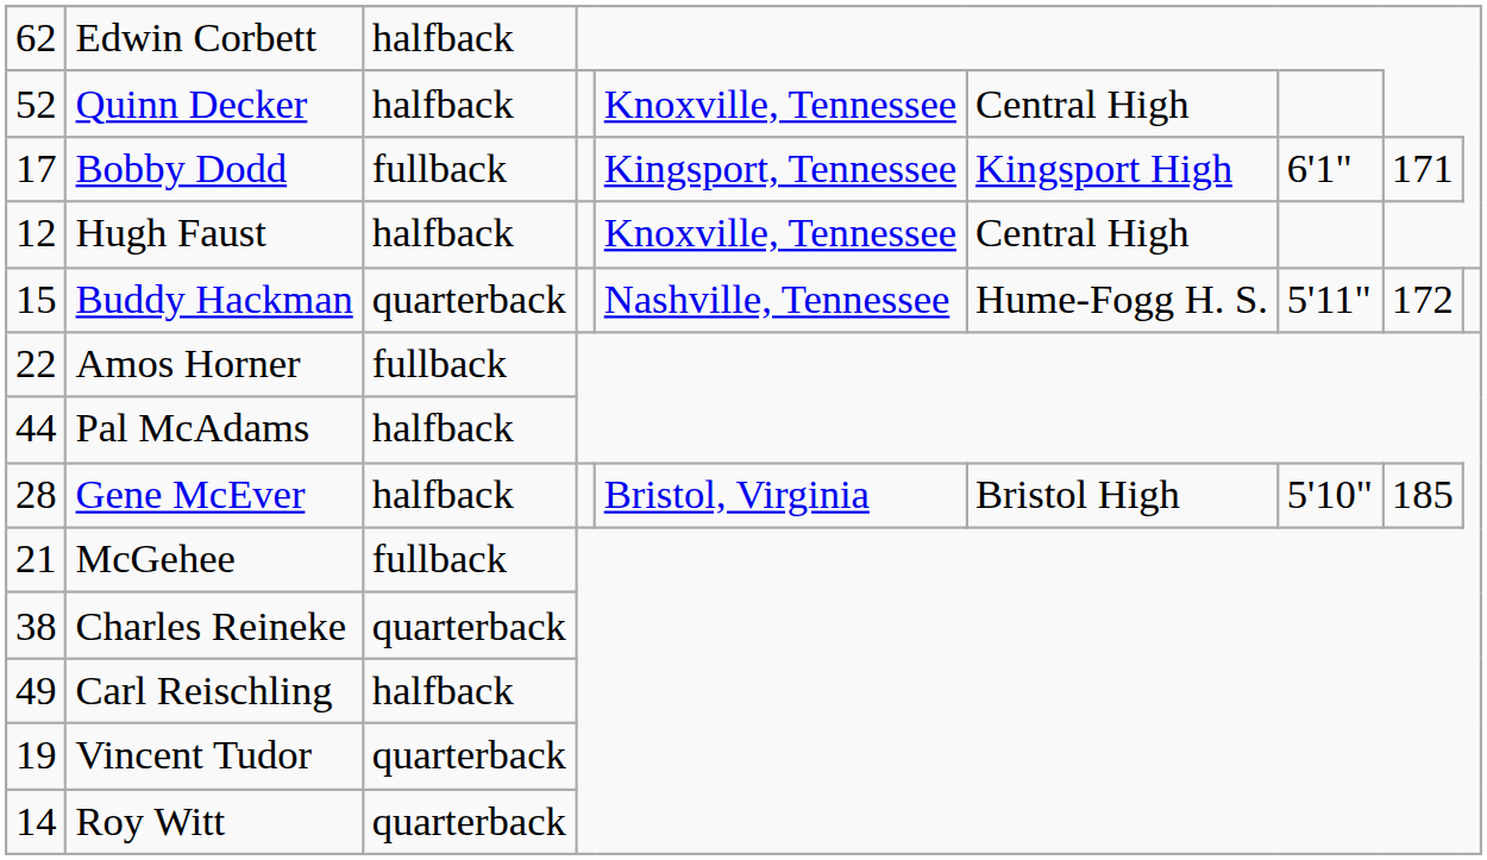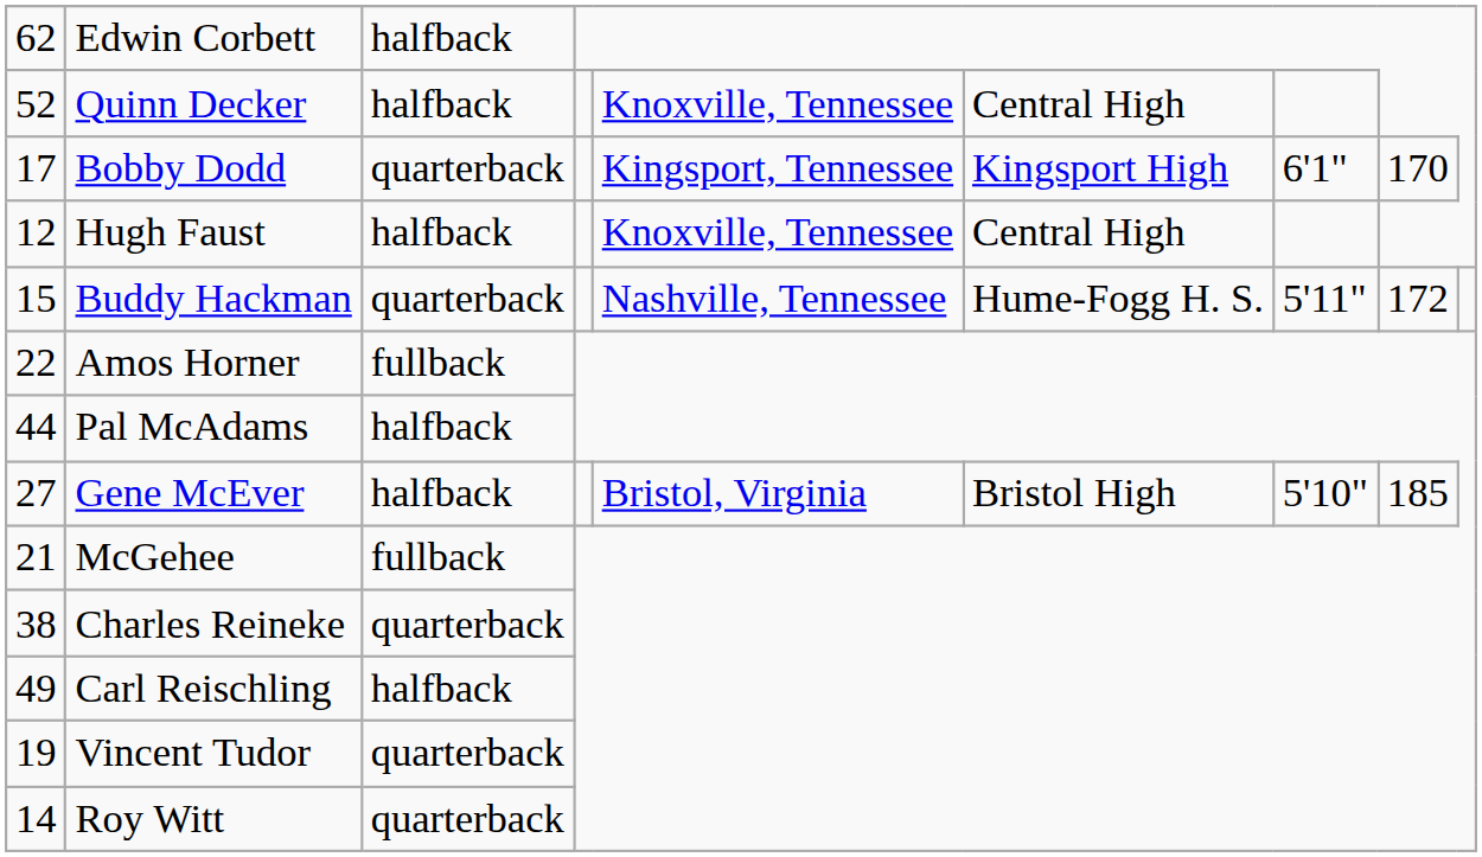 <table class="wikitable">
 <tr>
 </tr>
 <tr>
 <td>62</td>
 <td>Edwin Corbett</td>
 <td>halfback</td>
 </tr>
 <tr>
 <td>52</td>
 <td><a href='#'>Quinn Decker</a></td>
 <td>halfback</td>
 <td></td>
 <td><a href='#'>Knoxville, Tennessee</a></td>
 <td>Central High</td>
 <td></td>
 </tr>
 <tr>
 <td>17</td>
 <td><a href='#'>Bobby Dodd</a></td>
-<td>fullback</td>
+<td>quarterback</td>
 <td></td>
 <td><a href='#'>Kingsport, Tennessee</a></td>
 <td><a href='#'>Kingsport High</a></td>
 <td>6'1"</td>
-<td>171</td>
+<td>170</td>
 </tr>
 <tr>
 <td>12</td>
 <td>Hugh Faust</td>
 <td>halfback</td>
 <td></td>
 <td><a href='#'>Knoxville, Tennessee</a></td>
 <td>Central High</td>
 <td></td>
 </tr>
 <tr>
 <td>15</td>
 <td><a href='#'>Buddy Hackman</a></td>
 <td>quarterback</td>
 <td></td>
 <td><a href='#'>Nashville, Tennessee</a></td>
 <td>Hume-Fogg H. S.</td>
 <td>5'11"</td>
 <td>172</td>
 <td></td>
 </tr>
 <tr>
 <td>22</td>
 <td>Amos Horner</td>
 <td>fullback</td>
 </tr>
 <tr>
 <td>44</td>
 <td>Pal McAdams</td>
 <td>halfback</td>
 </tr>
 <tr>
-<td>28</td>
+<td>27</td>
 <td><a href='#'>Gene McEver</a></td>
 <td>halfback</td>
 <td></td>
 <td><a href='#'>Bristol, Virginia</a></td>
 <td>Bristol High</td>
 <td>5'10"</td>
 <td>185</td>
 </tr>
 <tr>
 <td>21</td>
 <td>McGehee</td>
 <td>fullback</td>
 </tr>
 <tr>
 <td>38</td>
 <td>Charles Reineke</td>
 <td>quarterback</td>
 </tr>
 <tr>
 <td>49</td>
 <td>Carl Reischling</td>
 <td>halfback</td>
 </tr>
 <tr>
 <td>19</td>
 <td>Vincent Tudor</td>
 <td>quarterback</td>
 </tr>
 <tr>
 <td>14</td>
 <td>Roy Witt</td>
 <td>quarterback</td>
 </tr>
 </table>
